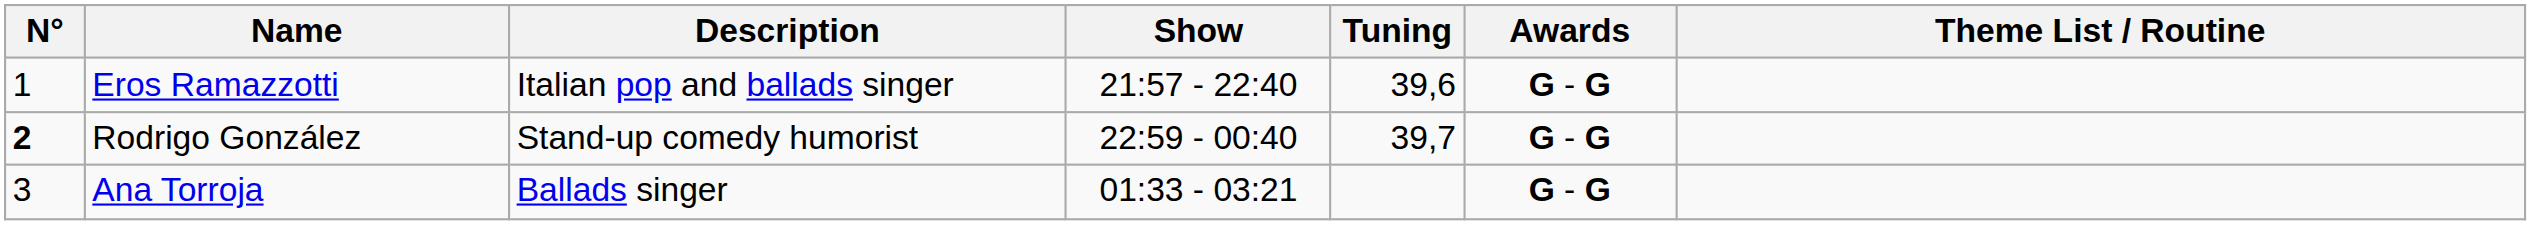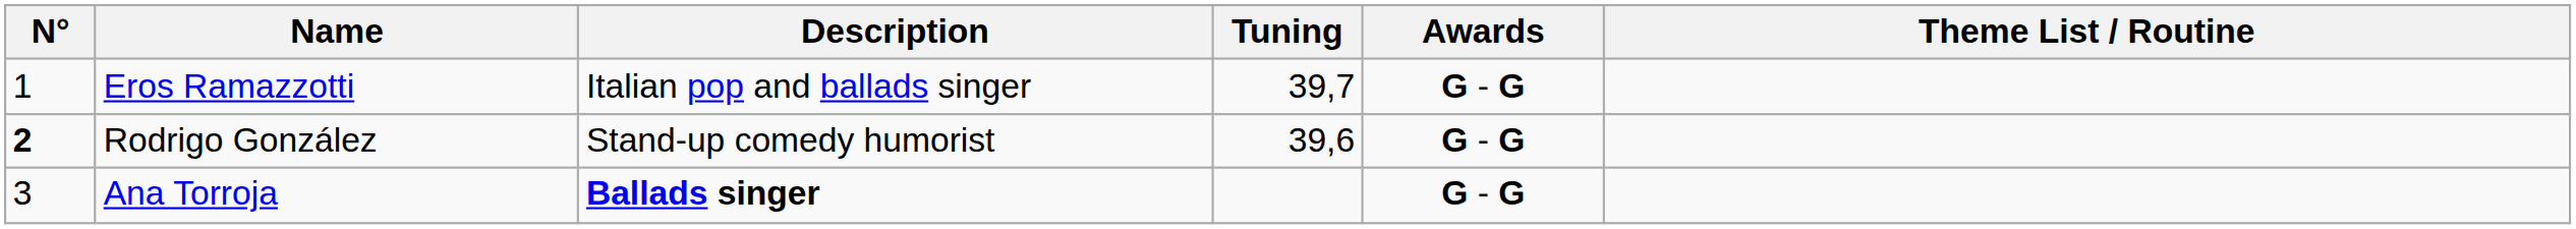 <table width="95%" class="wikitable">
 <tr valign="top">
 <th width=03%>N°</th>
 <th width=16%>Name</th>
 <th width=21%>Description</th>
-<th width=10%>Show</th>
 <th width=05%>Tuning</th>
 <th width=08%>Awards</th>
 <th width=32%>Theme List / Routine</th>
 </tr>
 <tr valign="top">
 <td style="background:#;">1</td>
 <td><a href='#'>Eros Ramazzotti</a></td>
 <td>Italian <a href='#'>pop</a> and <a href='#'>ballads</a> singer</td>
-<td align="center">21:57 - 22:40</td>
-<td align="right">39,6</td>
+<td align="right">39,7</td>
 <td align="center"><span><abbr><strong>G</strong></abbr></span> - <span><abbr><strong>G</strong></abbr></span></td>
 <td></td>
 </tr>
 <tr valign="top">
 <td style="background:#;"><strong>2</strong></td>
 <td>Rodrigo González</td>
 <td>Stand-up comedy humorist</td>
-<td align="center">22:59 - 00:40</td>
-<td align="right">39,7</td>
+<td align="right">39,6</td>
 <td align="center"><span><abbr><strong>G</strong></abbr></span> - <span><abbr><strong>G</strong></abbr></span></td>
 <td></td>
 </tr>
 <tr valign="top">
 <td style="background:#;">3</td>
 <td><a href='#'>Ana Torroja</a></td>
-<td><a href='#'>Ballads</a> singer</td>
-<td align="center">01:33 - 03:21</td>
+<td><strong><a href='#'>Ballads</a> singer</strong></td>
 <td align="right"></td>
 <td align="center"><span><abbr><strong>G</strong></abbr></span> - <span><abbr><strong>G</strong></abbr></span></td>
 <td></td>
 </tr>
 </table>
